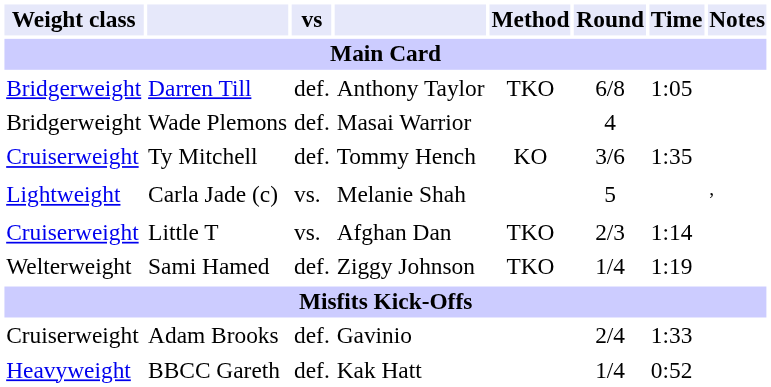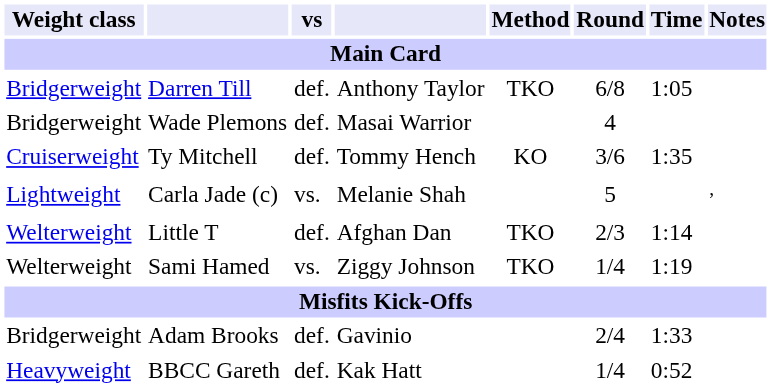 <table class="toccolours" style="font-size: 85%;">
 <tr>
 <th style="background:#e6e8fa; color:#000; text-align:center;">Weight class</th>
 <th style="background:#e6e8fa; color:#000; text-align:center;"></th>
 <th style="background:#e6e8fa; color:#000; text-align:center;">vs</th>
 <th style="background:#e6e8fa; color:#000; text-align:center;"></th>
 <th style="background:#e6e8fa; color:#000; text-align:center;">Method</th>
 <th style="background:#e6e8fa; color:#000; text-align:center;">Round</th>
 <th style="background:#e6e8fa; color:#000; text-align:center;">Time</th>
 <th style="background:#e6e8fa; color:#000; text-align:center;">Notes</th>
 </tr>
 <tr>
 <th colspan="12" style="background-color: #ccccff;">Main Card</th>
 </tr>
 <tr>
 <td><a href='#'>Bridgerweight</a></td>
 <td><a href='#'>Darren Till</a></td>
 <td>def.</td>
 <td>Anthony Taylor</td>
 <td align="center">TKO</td>
 <td align="center">6/8</td>
 <td>1:05</td>
 <td></td>
 </tr>
 <tr>
 <td>Bridgerweight</td>
 <td>Wade Plemons</td>
 <td>def.</td>
 <td>Masai Warrior</td>
 <td align="center"></td>
 <td align="center">4</td>
 <td></td>
 <td></td>
 </tr>
 <tr>
 <td><a href='#'>Cruiserweight</a></td>
 <td>Ty Mitchell</td>
 <td>def.</td>
 <td>Tommy Hench</td>
 <td align="center">KO</td>
 <td align="center">3/6</td>
 <td>1:35</td>
 <td></td>
 </tr>
 <tr>
 <td><a href='#'>Lightweight</a></td>
 <td>Carla Jade (c)</td>
 <td>vs.</td>
 <td>Melanie Shah</td>
 <td align="center"></td>
 <td align="center">5</td>
 <td></td>
 <td><sup>, </sup> </td>
 </tr>
 <tr>
-<td><a href='#'>Cruiserweight</a></td>
+<td><a href='#'>Welterweight</a></td>
 <td>Little T</td>
-<td>vs.</td>
+<td>def.</td>
 <td>Afghan Dan</td>
 <td align="center">TKO</td>
 <td align="center">2/3</td>
 <td>1:14</td>
 <td></td>
 </tr>
 <tr>
 <td>Welterweight</td>
 <td>Sami Hamed</td>
-<td>def.</td>
+<td>vs.</td>
 <td>Ziggy Johnson</td>
 <td align="center">TKO</td>
 <td align="center">1/4</td>
 <td>1:19</td>
 <td></td>
 </tr>
 <tr>
 <th colspan="12" style="background-color: #ccccff;">Misfits Kick-Offs</th>
 </tr>
 <tr>
-<td>Cruiserweight</td>
+<td>Bridgerweight</td>
 <td>Adam Brooks</td>
 <td>def.</td>
 <td>Gavinio</td>
 <td align="center"></td>
 <td align="center">2/4</td>
 <td>1:33</td>
 <td></td>
 </tr>
 <tr>
 <td><a href='#'>Heavyweight</a></td>
 <td>BBCC Gareth</td>
 <td>def.</td>
 <td>Kak Hatt</td>
 <td align="center"></td>
 <td align="center">1/4</td>
 <td>0:52</td>
 <td></td>
 </tr>
 </table>
